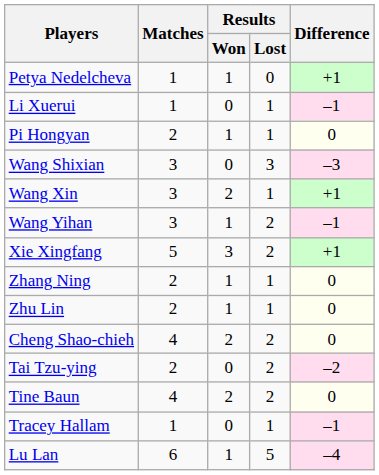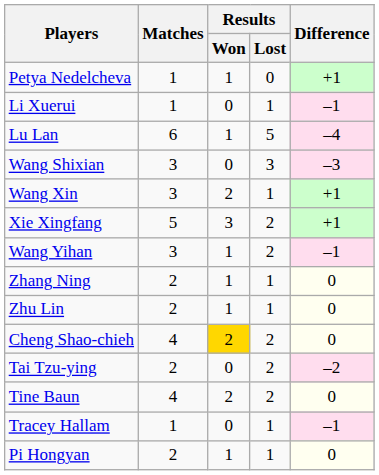 <table class=wikitable style="text-align:center; font-size:small">
 <tr>
 <th rowspan="2">Players</th>
 <th rowspan="2">Matches</th>
 <th colspan="2">Results</th>
 <th rowspan="2">Difference</th>
 </tr>
 <tr>
 <th>Won</th>
 <th>Lost</th>
 </tr>
 <tr>
 <td align="left"> <a href='#'>Petya Nedelcheva</a></td>
 <td>1</td>
 <td>1</td>
 <td>0</td>
 <td bgcolor="#ccffcc">+1</td>
 </tr>
 <tr>
 <td align="left"> <a href='#'>Li Xuerui</a></td>
 <td>1</td>
 <td>0</td>
 <td>1</td>
 <td bgcolor="#ffddee">–1</td>
 </tr>
 <tr>
-<td align="left"> <a href='#'>Pi Hongyan</a></td>
-<td>2</td>
+<td align="left"> <a href='#'>Lu Lan</a></td>
+<td>6</td>
 <td>1</td>
-<td>1</td>
-<td bgcolor="#fffff0">0</td>
+<td>5</td>
+<td bgcolor="#ffddee">–4</td>
 </tr>
 <tr>
 <td align="left"> <a href='#'>Wang Shixian</a></td>
 <td>3</td>
 <td>0</td>
 <td>3</td>
 <td bgcolor="#ffddee">–3</td>
 </tr>
 <tr>
 <td align="left"> <a href='#'>Wang Xin</a></td>
 <td>3</td>
 <td>2</td>
 <td>1</td>
 <td bgcolor="#ccffcc">+1</td>
 </tr>
 <tr>
+<td align="left"> <a href='#'>Xie Xingfang</a></td>
+<td>5</td>
+<td>3</td>
+<td>2</td>
+<td bgcolor="#ccffcc">+1</td>
+</tr>
+<tr>
 <td align="left"> <a href='#'>Wang Yihan</a></td>
 <td>3</td>
 <td>1</td>
 <td>2</td>
 <td bgcolor="#ffddee">–1</td>
-</tr>
-<tr>
-<td align="left"> <a href='#'>Xie Xingfang</a></td>
-<td>5</td>
-<td>3</td>
-<td>2</td>
-<td bgcolor="#ccffcc">+1</td>
 </tr>
 <tr>
 <td align="left"> <a href='#'>Zhang Ning</a></td>
 <td>2</td>
 <td>1</td>
 <td>1</td>
 <td bgcolor="#fffff0">0</td>
 </tr>
 <tr>
 <td align="left"> <a href='#'>Zhu Lin</a></td>
 <td>2</td>
 <td>1</td>
 <td>1</td>
 <td bgcolor="#fffff0">0</td>
 </tr>
 <tr>
 <td align="left"> <a href='#'>Cheng Shao-chieh</a></td>
 <td>4</td>
-<td>2</td>
+<td style="background: gold;">2</td>
 <td>2</td>
 <td bgcolor="#fffff0">0</td>
 </tr>
 <tr>
 <td align="left"> <a href='#'>Tai Tzu-ying</a></td>
 <td>2</td>
 <td>0</td>
 <td>2</td>
 <td bgcolor="#ffddee">–2</td>
 </tr>
 <tr>
 <td align="left"> <a href='#'>Tine Baun</a></td>
 <td>4</td>
 <td>2</td>
 <td>2</td>
 <td bgcolor="#fffff0">0</td>
 </tr>
 <tr>
 <td align="left"> <a href='#'>Tracey Hallam</a></td>
 <td>1</td>
 <td>0</td>
 <td>1</td>
 <td bgcolor="#ffddee">–1</td>
 </tr>
 <tr>
-<td align="left"> <a href='#'>Lu Lan</a></td>
-<td>6</td>
+<td align="left"> <a href='#'>Pi Hongyan</a></td>
+<td>2</td>
 <td>1</td>
-<td>5</td>
-<td bgcolor="#ffddee">–4</td>
+<td>1</td>
+<td bgcolor="#fffff0">0</td>
 </tr>
 </table>
